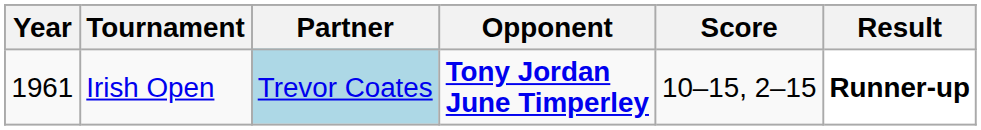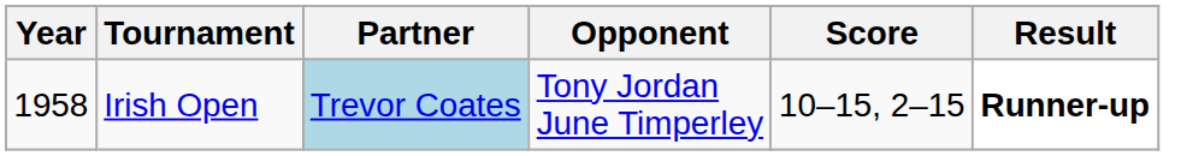 <table class="sortable wikitable" style="font-size: 90%;">
 <tr>
 <th>Year</th>
 <th>Tournament</th>
 <th>Partner</th>
 <th>Opponent</th>
 <th>Score</th>
 <th>Result</th>
 </tr>
 <tr>
-<td align="center">1961</td>
+<td align="center">1958</td>
 <td align="left"><a href='#'>Irish Open</a></td>
 <td align="left" style="background: lightblue;"> <a href='#'>Trevor Coates</a></td>
-<td align="left"><strong> <a href='#'>Tony Jordan</a><br> <a href='#'>June Timperley</a></strong></td>
+<td align="left"> <a href='#'>Tony Jordan</a><br> <a href='#'>June Timperley</a></td>
 <td align="left">10–15, 2–15</td>
 <td style="text-align:left; background:white"> <strong>Runner-up</strong></td>
 </tr>
 </table>
